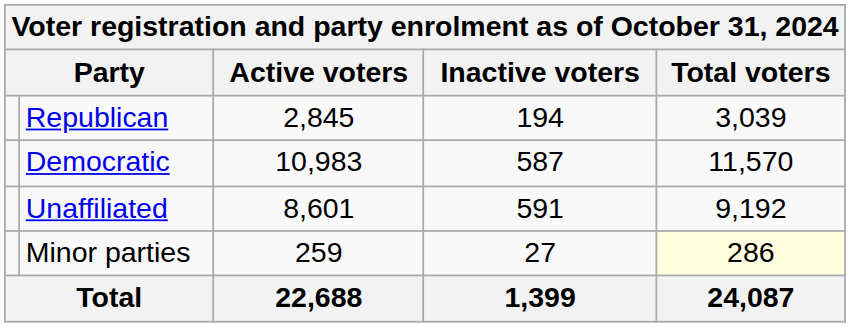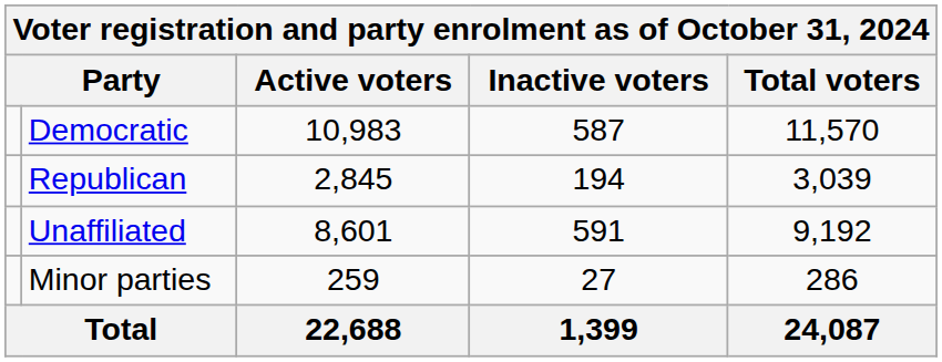 <table class=wikitable>
 <tr>
 <th colspan = 5>Voter registration and party enrolment as of October 31, 2024</th>
 </tr>
 <tr>
 <th colspan = 2>Party</th>
 <th>Active voters</th>
 <th>Inactive voters</th>
 <th>Total voters</th>
 </tr>
 <tr>
 <td></td>
+<td><a href='#'>Democratic</a></td>
+<td style="text-align:center;">10,983</td>
+<td style="text-align:center;">587</td>
+<td style="text-align:center;">11,570</td>
+</tr>
+<tr>
+<td></td>
 <td><a href='#'>Republican</a></td>
 <td style="text-align:center;">2,845</td>
 <td style="text-align:center;">194</td>
 <td style="text-align:center;">3,039</td>
-</tr>
-<tr>
-<td></td>
-<td><a href='#'>Democratic</a></td>
-<td style="text-align:center;">10,983</td>
-<td style="text-align:center;">587</td>
-<td style="text-align:center;">11,570</td>
 </tr>
 <tr>
 <td></td>
 <td><a href='#'>Unaffiliated</a></td>
 <td style="text-align:center;">8,601</td>
 <td style="text-align:center;">591</td>
 <td style="text-align:center;">9,192</td>
 </tr>
 <tr>
 <td></td>
 <td>Minor parties</td>
 <td style="text-align:center;">259</td>
 <td style="text-align:center;">27</td>
-<td style="background: lightyellow; text-align:center;">286</td>
+<td style="text-align:center;">286</td>
 </tr>
 <tr>
 <th colspan = 2>Total</th>
 <th style="text-align:center;">22,688</th>
 <th style="text-align:center;">1,399</th>
 <th style="text-align:center;">24,087</th>
 </tr>
 </table>
